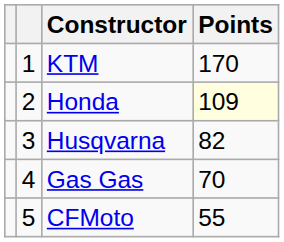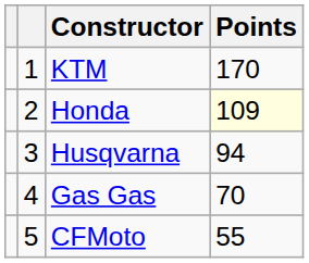 <table class="wikitable" style="font-size: 95%;">
 <tr>
 <th></th>
 <th></th>
 <th>Constructor</th>
 <th>Points</th>
 </tr>
 <tr>
 <td></td>
 <td align=center>1</td>
 <td> <a href='#'>KTM</a></td>
 <td align=left>170</td>
 </tr>
 <tr>
 <td></td>
 <td align=center>2</td>
 <td> <a href='#'>Honda</a></td>
 <td align=left style="background: lightyellow;">109</td>
 </tr>
 <tr>
 <td></td>
 <td align=center>3</td>
 <td> <a href='#'>Husqvarna</a></td>
-<td align=left>82</td>
+<td align=left>94</td>
 </tr>
 <tr>
 <td></td>
 <td align=center>4</td>
 <td> <a href='#'>Gas Gas</a></td>
 <td align=left>70</td>
 </tr>
 <tr>
 <td></td>
 <td align=center>5</td>
 <td> <a href='#'>CFMoto</a></td>
 <td align=left>55</td>
 </tr>
 </table>
